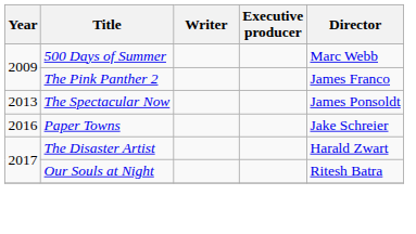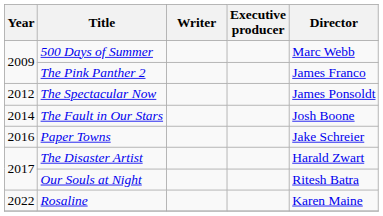 <table class="wikitable">
 <tr>
 <th>Year</th>
 <th>Title</th>
 <th width=65>Writer</th>
 <th>Executive<br>producer</th>
 <th>Director</th>
 </tr>
 <tr>
 <td rowspan=2>2009</td>
 <td><em><a href='#'>500 Days of Summer</a></em></td>
 <td></td>
 <td></td>
 <td><a href='#'>Marc Webb</a></td>
 </tr>
 <tr>
 <td><em><a href='#'>The Pink Panther 2</a></em></td>
 <td></td>
 <td></td>
 <td><a href='#'>James Franco</a></td>
 </tr>
 <tr>
-<td>2013</td>
+<td>2012</td>
 <td><em><a href='#'>The Spectacular Now</a></em></td>
 <td></td>
 <td></td>
 <td><a href='#'>James Ponsoldt</a></td>
+</tr>
+<tr>
+<td>2014</td>
+<td><em><a href='#'>The Fault in Our Stars</a></em></td>
+<td></td>
+<td></td>
+<td><a href='#'>Josh Boone</a></td>
 </tr>
 <tr>
 <td>2016</td>
 <td><em><a href='#'>Paper Towns</a></em></td>
 <td></td>
 <td></td>
 <td><a href='#'>Jake Schreier</a></td>
 </tr>
 <tr>
 <td rowspan=2>2017</td>
 <td><em><a href='#'>The Disaster Artist</a></em></td>
 <td></td>
 <td></td>
 <td><a href='#'>Harald Zwart</a></td>
 </tr>
 <tr>
 <td><em><a href='#'>Our Souls at Night</a></em></td>
 <td></td>
 <td></td>
 <td><a href='#'>Ritesh Batra</a></td>
 </tr>
 <tr>
+<td>2022</td>
+<td><em><a href='#'>Rosaline</a></em></td>
+<td></td>
+<td></td>
+<td><a href='#'>Karen Maine</a></td>
+</tr>
+<tr>
 </tr>
 </table>
